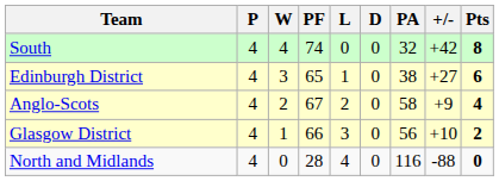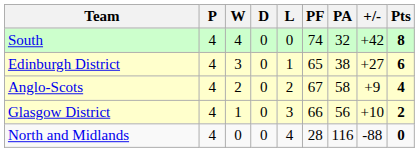 <table class="wikitable" style="text-align: center;">
 <tr>
 <th width="200">Team</th>
 <th width="20">P</th>
 <th width="20">W</th>
+<th width="20">D</th>
+<th width="20">L</th>
 <th width="20">PF</th>
-<th width="20">L</th>
-<th width="20">D</th>
 <th width="20">PA</th>
 <th width="25">+/-</th>
 <th width="20">Pts</th>
 </tr>
 <tr bgcolor="#ccffcc">
 <td align="left"><a href='#'>South</a></td>
 <td>4</td>
 <td>4</td>
-<td>74</td>
 <td>0</td>
 <td>0</td>
+<td>74</td>
 <td>32</td>
 <td>+42</td>
 <td><strong>8</strong></td>
 </tr>
 <tr bgcolor="#ffffcc">
 <td align="left"><a href='#'>Edinburgh District</a></td>
 <td>4</td>
 <td>3</td>
+<td>0</td>
+<td>1</td>
 <td>65</td>
-<td>1</td>
-<td>0</td>
 <td>38</td>
 <td>+27</td>
 <td><strong>6</strong></td>
 </tr>
 <tr bgcolor="#ffffcc">
 <td align="left"><a href='#'>Anglo-Scots</a></td>
 <td>4</td>
 <td>2</td>
+<td>0</td>
+<td>2</td>
 <td>67</td>
-<td>2</td>
-<td>0</td>
 <td>58</td>
 <td>+9</td>
 <td><strong>4</strong></td>
 </tr>
 <tr bgcolor="#ffffcc">
 <td align="left"><a href='#'>Glasgow District</a></td>
 <td>4</td>
 <td>1</td>
+<td>0</td>
+<td>3</td>
 <td>66</td>
-<td>3</td>
-<td>0</td>
 <td>56</td>
 <td>+10</td>
 <td><strong>2</strong></td>
 </tr>
 <tr>
 <td align="left"><a href='#'>North and Midlands</a></td>
 <td>4</td>
 <td>0</td>
+<td>0</td>
+<td>4</td>
 <td>28</td>
-<td>4</td>
-<td>0</td>
 <td>116</td>
 <td>-88</td>
 <td><strong>0</strong></td>
 </tr>
 </table>
